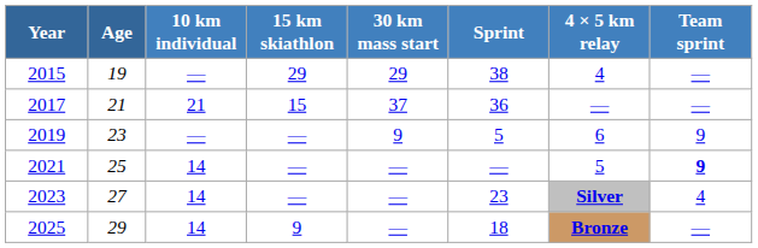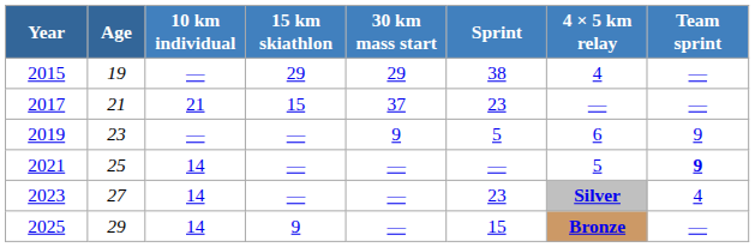 <table class="wikitable" style="font-size:95%; text-align:center; border:grey solid 1px; border-collapse:collapse; background:#ffffff;">
 <tr>
 <th style="background-color:#369; color:white; width:60px;"> Year </th>
 <th style="background-color:#369; color:white; width:40px;"> Age </th>
 <th style="background-color:#4180be; color:white; width:75px;"> 10 km <br> individual </th>
 <th style="background-color:#4180be; color:white; width:75px;"> 15 km <br> skiathlon </th>
 <th style="background-color:#4180be; color:white; width:75px;"> 30 km <br> mass start </th>
 <th style="background-color:#4180be; color:white; width:75px;"> Sprint </th>
 <th style="background-color:#4180be; color:white; width:75px;"> 4 × 5 km <br> relay </th>
 <th style="background-color:#4180be; color:white; width:75px;"> Team <br> sprint </th>
 </tr>
 <tr>
 <td><a href='#'>2015</a></td>
 <td><em>19</em></td>
 <td><a href='#'>—</a></td>
 <td><a href='#'>29</a></td>
 <td><a href='#'>29</a></td>
 <td><a href='#'>38</a></td>
 <td><a href='#'>4</a></td>
 <td><a href='#'>—</a></td>
 </tr>
 <tr>
 <td><a href='#'>2017</a></td>
 <td><em>21</em></td>
 <td><a href='#'>21</a></td>
 <td><a href='#'>15</a></td>
 <td><a href='#'>37</a></td>
-<td><a href='#'>36</a></td>
+<td><a href='#'>23</a></td>
 <td><a href='#'>—</a></td>
 <td><a href='#'>—</a></td>
 </tr>
 <tr>
 <td><a href='#'>2019</a></td>
 <td><em>23</em></td>
 <td><a href='#'>—</a></td>
 <td><a href='#'>—</a></td>
 <td><a href='#'>9</a></td>
 <td><a href='#'>5</a></td>
 <td><a href='#'>6</a></td>
 <td><a href='#'>9</a></td>
 </tr>
 <tr>
 <td><a href='#'>2021</a></td>
 <td><em>25</em></td>
 <td><a href='#'>14</a></td>
 <td><a href='#'>—</a></td>
 <td><a href='#'>—</a></td>
 <td><a href='#'>—</a></td>
 <td><a href='#'>5</a></td>
 <td><strong><a href='#'>9</a></strong></td>
 </tr>
 <tr>
 <td><a href='#'>2023</a></td>
 <td><em>27</em></td>
 <td><a href='#'>14</a></td>
 <td><a href='#'>—</a></td>
 <td><a href='#'>—</a></td>
 <td><a href='#'>23</a></td>
 <td style="background:silver;"><a href='#'><strong>Silver</strong></a></td>
 <td><a href='#'>4</a></td>
 </tr>
 <tr>
 <td><a href='#'>2025</a></td>
 <td><em>29</em></td>
 <td><a href='#'>14</a></td>
 <td><a href='#'>9</a></td>
 <td><a href='#'>—</a></td>
-<td><a href='#'>18</a></td>
+<td><a href='#'>15</a></td>
 <td style="background-color:#C96;"><a href='#'><strong>Bronze</strong></a></td>
 <td><a href='#'>—</a></td>
 </tr>
 </table>
